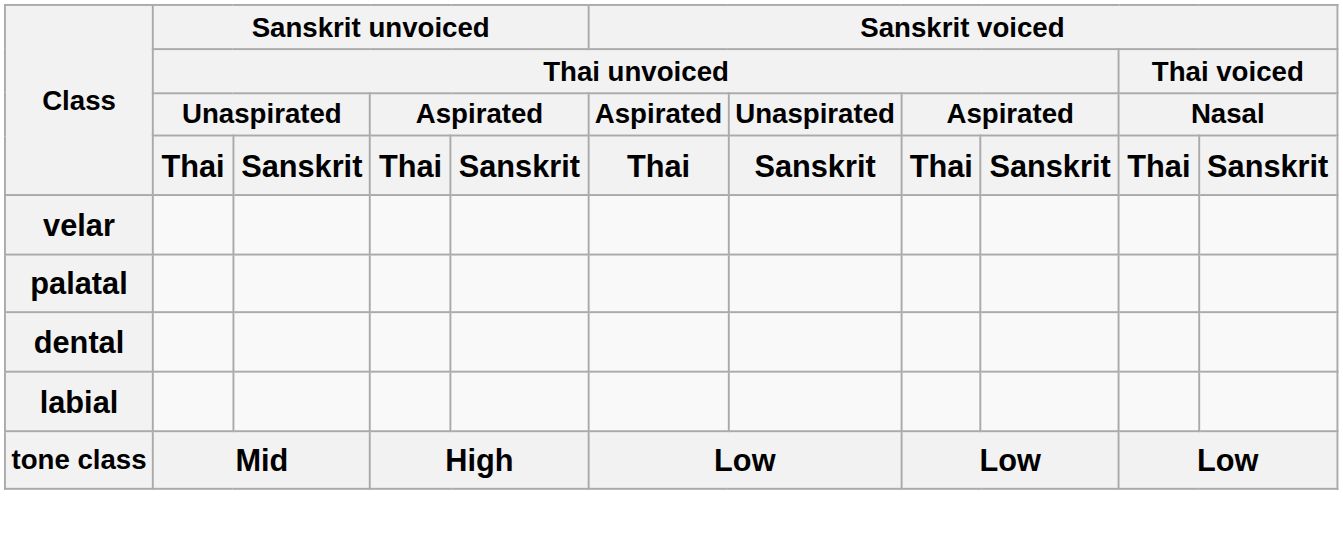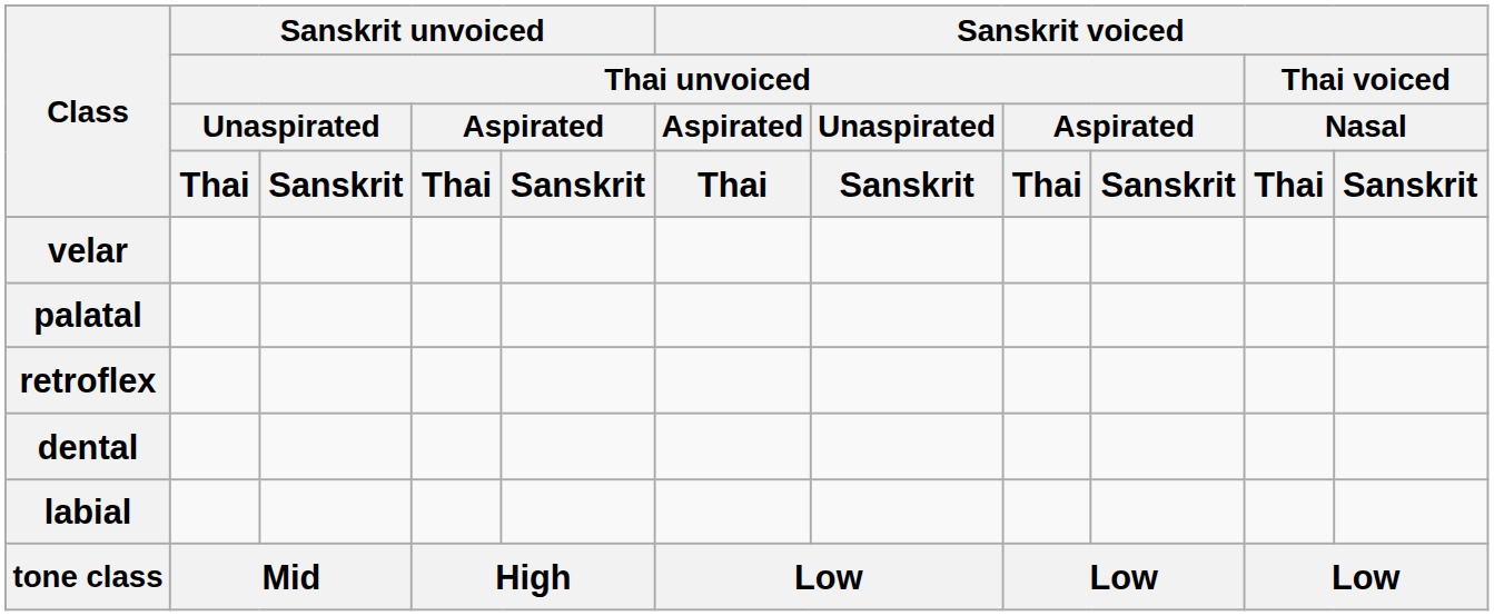 <table class="wikitable" style="font-size: 120%;">
 <tr align='center' style="font-size: 75%;">
 <th rowspan="4">Class</th>
 <th colspan="4">Sanskrit unvoiced</th>
 <th colspan="6">Sanskrit voiced</th>
 </tr>
 <tr align='center' style="font-size: 75%;">
 <th colspan="8">Thai unvoiced</th>
 <th colspan="2">Thai voiced</th>
 </tr>
 <tr align='center' style="font-size: 75%;">
 <th colspan="2">Unaspirated</th>
 <th colspan="2">Aspirated</th>
 <th colspan="1">Aspirated</th>
 <th>Unaspirated</th>
 <th colspan="2">Aspirated</th>
 <th colspan="2">Nasal</th>
 </tr>
 <tr>
 <th><small>Thai</small></th>
 <th><small>Sanskrit</small></th>
 <th><small>Thai</small></th>
 <th><small>Sanskrit</small></th>
 <th><small>Thai</small></th>
 <th><small>Sanskrit</small></th>
 <th><small>Thai</small></th>
 <th><small>Sanskrit</small></th>
 <th><small>Thai</small></th>
 <th><small>Sanskrit</small></th>
 </tr>
 <tr>
 <th><strong><small>velar</small></strong></th>
 <td></td>
 <td></td>
 <td></td>
 <td></td>
 <td></td>
 <td></td>
 <td></td>
 <td></td>
 <td></td>
 <td></td>
 </tr>
 <tr>
 <th><strong><small>palatal</small></strong></th>
 <td></td>
 <td></td>
 <td></td>
 <td></td>
 <td></td>
 <td></td>
 <td></td>
 <td></td>
 <td></td>
 <td></td>
 </tr>
 <tr>
+<th><strong><small>retroflex</small></strong></th>
+<td></td>
+<td></td>
+<td></td>
+<td></td>
+<td></td>
+<td></td>
+<td></td>
+<td></td>
+<td></td>
+<td></td>
+</tr>
+<tr>
 <th><strong><small>dental</small></strong></th>
 <td></td>
 <td></td>
 <td></td>
 <td></td>
 <td></td>
 <td></td>
 <td></td>
 <td></td>
 <td></td>
 <td></td>
 </tr>
 <tr>
 <th><strong><small>labial</small></strong></th>
 <td></td>
 <td></td>
 <td></td>
 <td></td>
 <td></td>
 <td></td>
 <td></td>
 <td></td>
 <td></td>
 <td></td>
 </tr>
 <tr align="center">
 <th style="font-size: 75%;"><strong>tone class</strong></th>
 <th colspan="2"><small><strong>Mid</strong></small></th>
 <th colspan="2"><small><strong>High</strong></small></th>
 <th colspan="2"><small><strong>Low</strong></small></th>
 <th colspan="2"><small><strong>Low</strong></small></th>
 <th colspan="2"><small><strong>Low</strong></small></th>
 </tr>
 </table>
